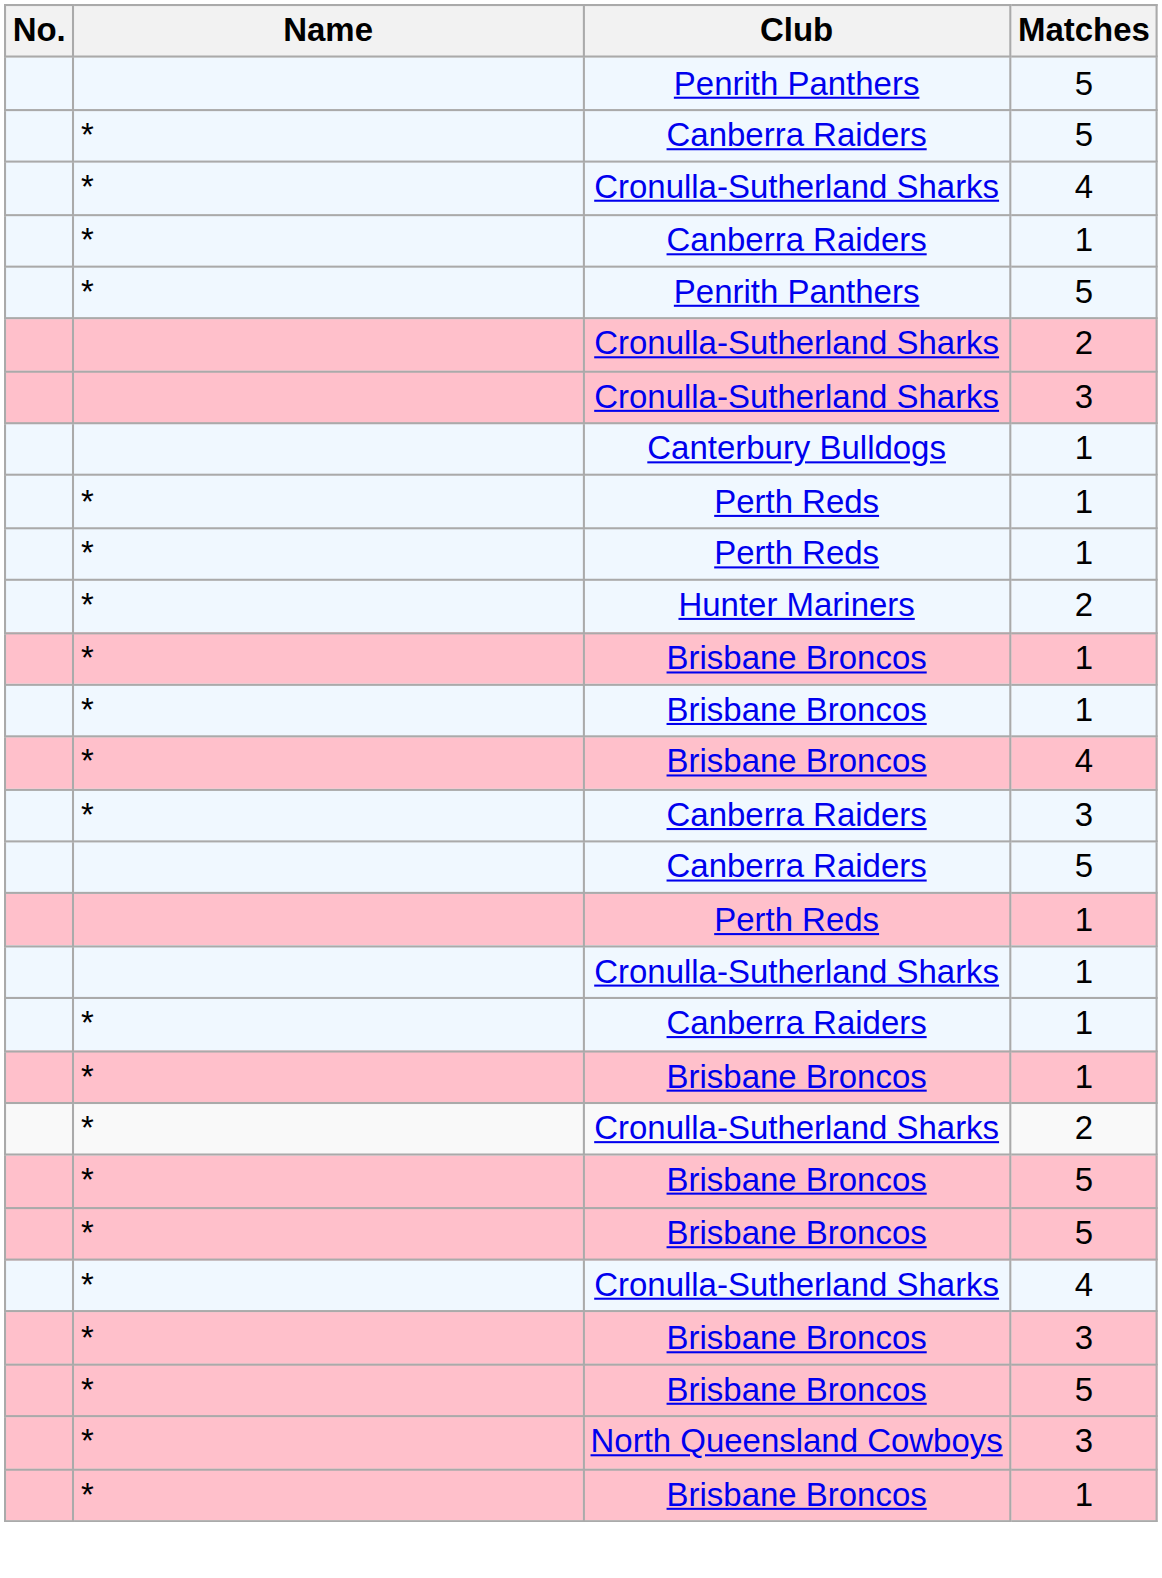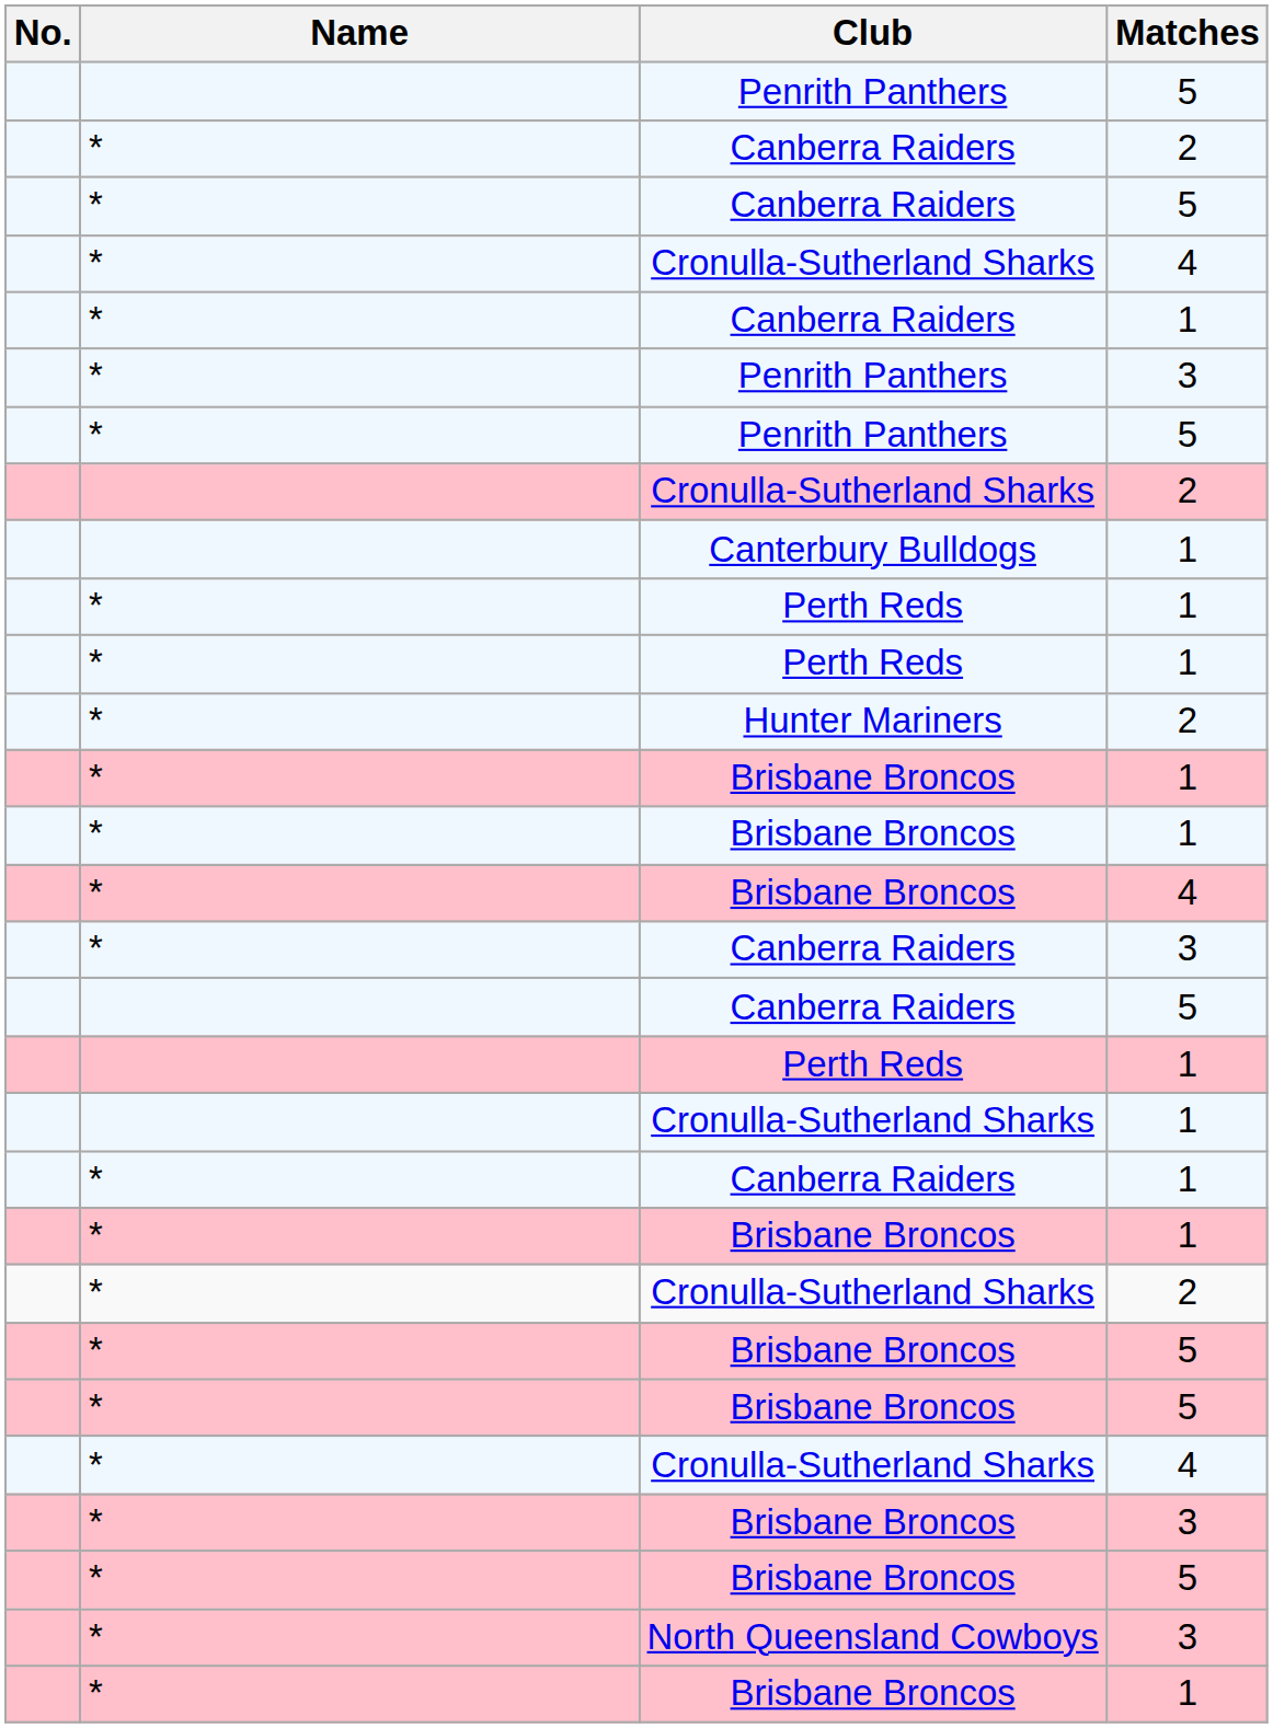 <table class="wikitable sortable" style="text-align: center;">
 <tr>
 <th>No.</th>
 <th style="width:15em">Name</th>
 <th>Club</th>
 <th>Matches</th>
 </tr>
 <tr bgcolor=#F0F8FF>
 <td></td>
 <td align=left></td>
 <td><a href='#'>Penrith Panthers</a></td>
 <td>5</td>
+</tr>
+<tr bgcolor=#F0F8FF>
+<td></td>
+<td align=left>*</td>
+<td><a href='#'>Canberra Raiders</a></td>
+<td>2</td>
 </tr>
 <tr bgcolor=#F0F8FF>
 <td></td>
 <td align=left>*</td>
 <td><a href='#'>Canberra Raiders</a></td>
 <td>5</td>
 </tr>
 <tr bgcolor=#F0F8FF>
 <td></td>
 <td align=left>*</td>
 <td><a href='#'>Cronulla-Sutherland Sharks</a></td>
 <td>4</td>
 </tr>
 <tr bgcolor=#F0F8FF>
 <td></td>
 <td align=left>*</td>
 <td><a href='#'>Canberra Raiders</a></td>
 <td>1</td>
 </tr>
 <tr bgcolor=#F0F8FF>
 <td></td>
 <td align=left>*</td>
 <td><a href='#'>Penrith Panthers</a></td>
+<td>3</td>
+</tr>
+<tr bgcolor=#F0F8FF>
+<td></td>
+<td align=left>*</td>
+<td><a href='#'>Penrith Panthers</a></td>
 <td>5</td>
 </tr>
 <tr bgcolor=#FFC0CB>
 <td></td>
 <td align=left></td>
 <td><a href='#'>Cronulla-Sutherland Sharks</a></td>
 <td>2</td>
-</tr>
-<tr bgcolor=#FFC0CB>
-<td></td>
-<td align=left></td>
-<td><a href='#'>Cronulla-Sutherland Sharks</a></td>
-<td>3</td>
 </tr>
 <tr bgcolor=#F0F8FF>
 <td></td>
 <td align=left></td>
 <td><a href='#'>Canterbury Bulldogs</a></td>
 <td>1</td>
 </tr>
 <tr bgcolor=#F0F8FF>
 <td></td>
 <td align=left>*</td>
 <td><a href='#'>Perth Reds</a></td>
 <td>1</td>
 </tr>
 <tr bgcolor=#F0F8FF>
 <td></td>
 <td align=left>*</td>
 <td><a href='#'>Perth Reds</a></td>
 <td>1</td>
 </tr>
 <tr bgcolor=#F0F8FF>
 <td></td>
 <td align=left>*</td>
 <td><a href='#'>Hunter Mariners</a></td>
 <td>2</td>
 </tr>
 <tr bgcolor=#FFC0CB>
 <td></td>
 <td align=left>*</td>
 <td><a href='#'>Brisbane Broncos</a></td>
 <td>1</td>
 </tr>
 <tr bgcolor=#F0F8FF>
 <td></td>
 <td align=left>*</td>
 <td><a href='#'>Brisbane Broncos</a></td>
 <td>1</td>
 </tr>
 <tr bgcolor=#FFC0CB>
 <td></td>
 <td align=left>*</td>
 <td><a href='#'>Brisbane Broncos</a></td>
 <td>4</td>
 </tr>
 <tr bgcolor=#F0F8FF>
 <td></td>
 <td align=left>*</td>
 <td><a href='#'>Canberra Raiders</a></td>
 <td>3</td>
 </tr>
 <tr bgcolor=#F0F8FF>
 <td></td>
 <td align=left></td>
 <td><a href='#'>Canberra Raiders</a></td>
 <td>5</td>
 </tr>
 <tr bgcolor=#FFC0CB>
 <td></td>
 <td align=left></td>
 <td><a href='#'>Perth Reds</a></td>
 <td>1</td>
 </tr>
 <tr bgcolor=#F0F8FF>
 <td></td>
 <td align=left></td>
 <td><a href='#'>Cronulla-Sutherland Sharks</a></td>
 <td>1</td>
 </tr>
 <tr bgcolor=#F0F8FF>
 <td></td>
 <td align=left>*</td>
 <td><a href='#'>Canberra Raiders</a></td>
 <td>1</td>
 </tr>
 <tr bgcolor=#FFC0CB>
 <td></td>
 <td align=left>*</td>
 <td><a href='#'>Brisbane Broncos</a></td>
 <td>1</td>
 </tr>
 <tr>
 <td></td>
 <td align=left>*</td>
 <td><a href='#'>Cronulla-Sutherland Sharks</a></td>
 <td>2</td>
 </tr>
 <tr bgcolor=#FFC0CB>
 <td></td>
 <td align=left>*</td>
 <td><a href='#'>Brisbane Broncos</a></td>
 <td>5</td>
 </tr>
 <tr bgcolor=#FFC0CB>
 <td></td>
 <td align=left>*</td>
 <td><a href='#'>Brisbane Broncos</a></td>
 <td>5</td>
 </tr>
 <tr bgcolor=#F0F8FF>
 <td></td>
 <td align=left>*</td>
 <td><a href='#'>Cronulla-Sutherland Sharks</a></td>
 <td>4</td>
 </tr>
 <tr bgcolor=#FFC0CB>
 <td></td>
 <td align=left>*</td>
 <td><a href='#'>Brisbane Broncos</a></td>
 <td>3</td>
 </tr>
 <tr bgcolor=#FFC0CB>
 <td></td>
 <td align=left>*</td>
 <td><a href='#'>Brisbane Broncos</a></td>
 <td>5</td>
 </tr>
 <tr bgcolor=#FFC0CB>
 <td></td>
 <td align=left>*</td>
 <td><a href='#'>North Queensland Cowboys</a></td>
 <td>3</td>
 </tr>
 <tr bgcolor=#FFC0CB>
 <td></td>
 <td align=left>*</td>
 <td><a href='#'>Brisbane Broncos</a></td>
 <td>1</td>
 </tr>
 </table>
